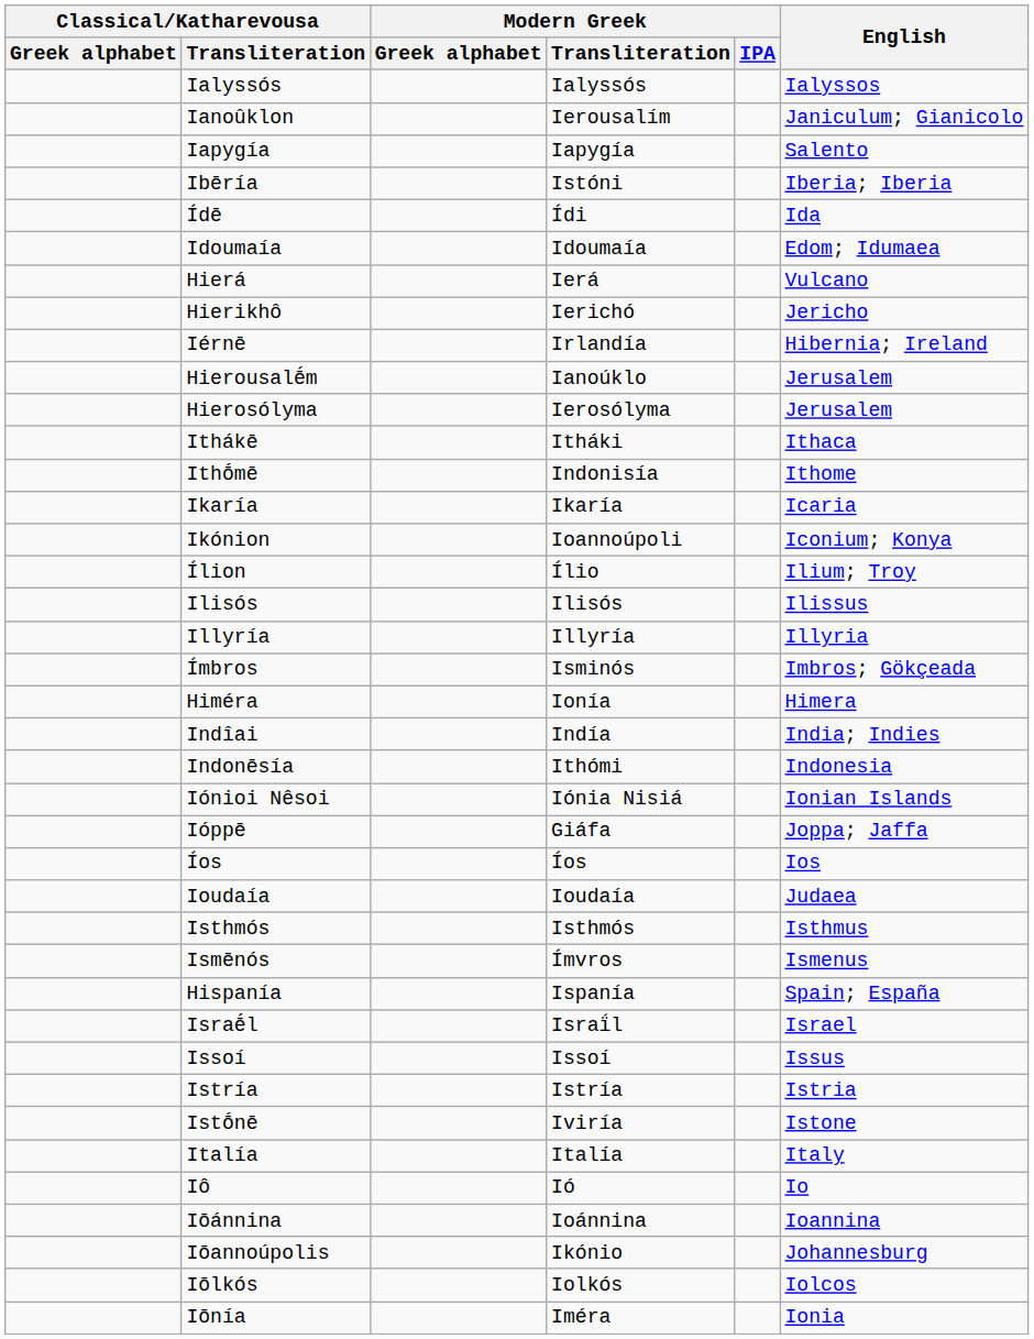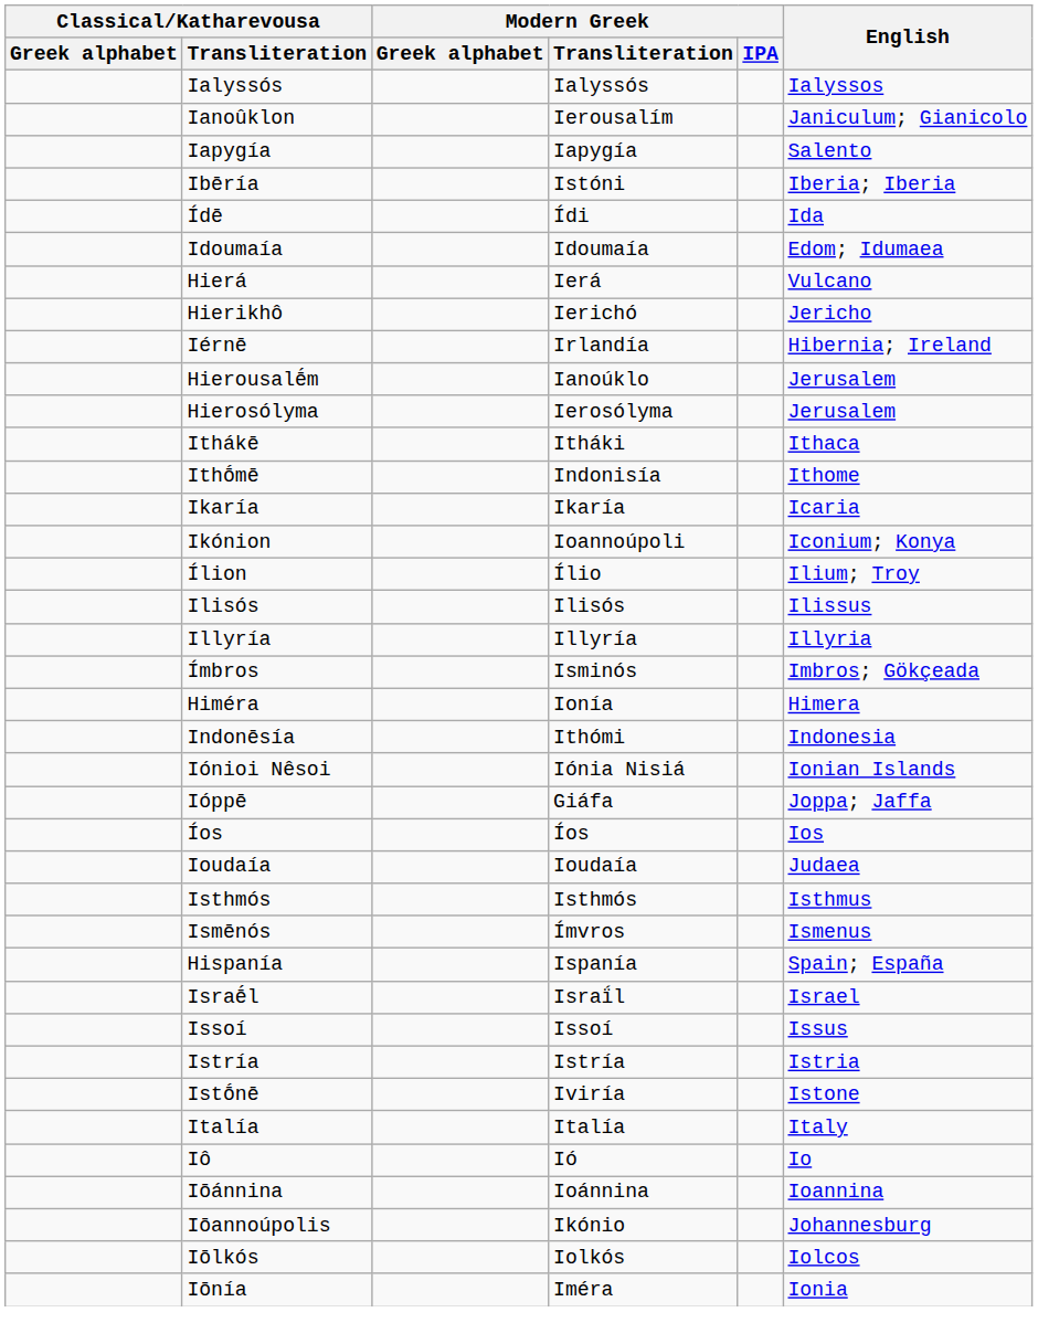 <table class="wikitable">
 <tr>
 <th colspan="2">Classical/Katharevousa</th>
 <th colspan="3">Modern Greek</th>
 <th rowspan="2">English</th>
 </tr>
 <tr>
 <th>Greek alphabet</th>
 <th>Transliteration</th>
 <th>Greek alphabet</th>
 <th>Transliteration</th>
 <th><a href='#'>IPA</a></th>
 </tr>
 <tr>
 <td></td>
 <td>Ialyssós</td>
 <td></td>
 <td>Ialyssós</td>
 <td></td>
 <td><a href='#'>Ialyssos</a></td>
 </tr>
 <tr>
 <td></td>
 <td>Ianoûklon</td>
 <td></td>
 <td>Ierousalím</td>
 <td></td>
 <td><a href='#'>Janiculum</a>; <a href='#'>Gianicolo</a></td>
 </tr>
 <tr>
 <td></td>
 <td>Iapygía</td>
 <td></td>
 <td>Iapygía</td>
 <td></td>
 <td><a href='#'>Salento</a></td>
 </tr>
 <tr>
 <td></td>
 <td>Ibēría</td>
 <td></td>
 <td>Istóni</td>
 <td></td>
 <td><a href='#'>Iberia</a>; <a href='#'>Iberia</a></td>
 </tr>
 <tr>
 <td></td>
 <td>Ídē</td>
 <td></td>
 <td>Ídi</td>
 <td></td>
 <td><a href='#'>Ida</a></td>
 </tr>
 <tr>
 <td></td>
 <td>Idoumaía</td>
 <td></td>
 <td>Idoumaía</td>
 <td></td>
 <td><a href='#'>Edom</a>; <a href='#'>Idumaea</a></td>
 </tr>
 <tr>
 <td></td>
 <td>Hierá</td>
 <td></td>
 <td>Ierá</td>
 <td></td>
 <td><a href='#'>Vulcano</a></td>
 </tr>
 <tr>
 <td></td>
 <td>Hierikhô</td>
 <td></td>
 <td>Ierichó</td>
 <td></td>
 <td><a href='#'>Jericho</a></td>
 </tr>
 <tr>
 <td></td>
 <td>Iérnē</td>
 <td></td>
 <td>Irlandía</td>
 <td></td>
 <td><a href='#'>Hibernia</a>; <a href='#'>Ireland</a></td>
 </tr>
 <tr>
 <td></td>
 <td>Hierousalḗm</td>
 <td></td>
 <td>Ianoúklo</td>
 <td></td>
 <td><a href='#'>Jerusalem</a></td>
 </tr>
 <tr>
 <td></td>
 <td>Hierosólyma</td>
 <td></td>
 <td>Ierosólyma</td>
 <td></td>
 <td><a href='#'>Jerusalem</a></td>
 </tr>
 <tr>
 <td></td>
 <td>Ithákē</td>
 <td></td>
 <td>Itháki</td>
 <td></td>
 <td><a href='#'>Ithaca</a></td>
 </tr>
 <tr>
 <td></td>
 <td>Ithṓmē</td>
 <td></td>
 <td>Indonisía</td>
 <td></td>
 <td><a href='#'>Ithome</a></td>
 </tr>
 <tr>
 <td></td>
 <td>Ikaría</td>
 <td></td>
 <td>Ikaría</td>
 <td></td>
 <td><a href='#'>Icaria</a></td>
 </tr>
 <tr>
 <td></td>
 <td>Ikónion</td>
 <td></td>
 <td>Ioannoúpoli</td>
 <td></td>
 <td><a href='#'>Iconium</a>; <a href='#'>Konya</a></td>
 </tr>
 <tr>
 <td></td>
 <td>Ílion</td>
 <td></td>
 <td>Ílio</td>
 <td></td>
 <td><a href='#'>Ilium</a>; <a href='#'>Troy</a></td>
 </tr>
 <tr>
 <td></td>
 <td>Ilisós</td>
 <td></td>
 <td>Ilisós</td>
 <td></td>
 <td><a href='#'>Ilissus</a></td>
 </tr>
 <tr>
 <td></td>
 <td>Illyría</td>
 <td></td>
 <td>Illyría</td>
 <td></td>
 <td><a href='#'>Illyria</a></td>
 </tr>
 <tr>
 <td></td>
 <td>Ímbros</td>
 <td></td>
 <td>Isminós</td>
 <td></td>
 <td><a href='#'>Imbros</a>; <a href='#'>Gökçeada</a></td>
 </tr>
 <tr>
 <td></td>
 <td>Himéra</td>
 <td></td>
 <td>Ionía</td>
 <td></td>
 <td><a href='#'>Himera</a></td>
 </tr>
 <tr>
 <td></td>
-<td>Indîai</td>
-<td></td>
-<td>Indía</td>
-<td></td>
-<td><a href='#'>India</a>; <a href='#'>Indies</a></td>
-</tr>
-<tr>
-<td></td>
 <td>Indonēsía</td>
 <td></td>
 <td>Ithómi</td>
 <td></td>
 <td><a href='#'>Indonesia</a></td>
 </tr>
 <tr>
 <td></td>
 <td>Iónioi Nêsoi</td>
 <td></td>
 <td>Iónia Nisiá</td>
 <td></td>
 <td><a href='#'>Ionian Islands</a></td>
 </tr>
 <tr>
 <td></td>
 <td>Ióppē</td>
 <td></td>
 <td>Giáfa</td>
 <td></td>
 <td><a href='#'>Joppa</a>; <a href='#'>Jaffa</a></td>
 </tr>
 <tr>
 <td></td>
 <td>Íos</td>
 <td></td>
 <td>Íos</td>
 <td></td>
 <td><a href='#'>Ios</a></td>
 </tr>
 <tr>
 <td></td>
 <td>Ioudaía</td>
 <td></td>
 <td>Ioudaía</td>
 <td></td>
 <td><a href='#'>Judaea</a></td>
 </tr>
 <tr>
 <td></td>
 <td>Isthmós</td>
 <td></td>
 <td>Isthmós</td>
 <td></td>
 <td><a href='#'>Isthmus</a></td>
 </tr>
 <tr>
 <td></td>
 <td>Ismēnós</td>
 <td></td>
 <td>Ímvros</td>
 <td></td>
 <td><a href='#'>Ismenus</a></td>
 </tr>
 <tr>
 <td></td>
 <td>Hispanía</td>
 <td></td>
 <td>Ispanía</td>
 <td></td>
 <td><a href='#'>Spain</a>; <a href='#'>España</a></td>
 </tr>
 <tr>
 <td></td>
 <td>Israḗl</td>
 <td></td>
 <td>Israḯl</td>
 <td></td>
 <td><a href='#'>Israel</a></td>
 </tr>
 <tr>
 <td></td>
 <td>Issoí</td>
 <td></td>
 <td>Issoí</td>
 <td></td>
 <td><a href='#'>Issus</a></td>
 </tr>
 <tr>
 <td></td>
 <td>Istría</td>
 <td></td>
 <td>Istría</td>
 <td></td>
 <td><a href='#'>Istria</a></td>
 </tr>
 <tr>
 <td></td>
 <td>Istṓnē</td>
 <td></td>
 <td>Iviría</td>
 <td></td>
 <td><a href='#'>Istone</a></td>
 </tr>
 <tr>
 <td></td>
 <td>Italía</td>
 <td></td>
 <td>Italía</td>
 <td></td>
 <td><a href='#'>Italy</a></td>
 </tr>
 <tr>
 <td></td>
 <td>Iô</td>
 <td></td>
 <td>Ió</td>
 <td></td>
 <td><a href='#'>Io</a></td>
 </tr>
 <tr>
 <td></td>
 <td>Iōánnina</td>
 <td></td>
 <td>Ioánnina</td>
 <td></td>
 <td><a href='#'>Ioannina</a></td>
 </tr>
 <tr>
 <td></td>
 <td>Iōannoúpolis</td>
 <td></td>
 <td>Ikónio</td>
 <td></td>
 <td><a href='#'>Johannesburg</a></td>
 </tr>
 <tr>
 <td></td>
 <td>Iōlkós</td>
 <td></td>
 <td>Iolkós</td>
 <td></td>
 <td><a href='#'>Iolcos</a></td>
 </tr>
 <tr>
 <td></td>
 <td>Iōnía</td>
 <td></td>
 <td>Iméra</td>
 <td></td>
 <td><a href='#'>Ionia</a></td>
 </tr>
 </table>
